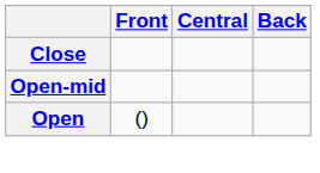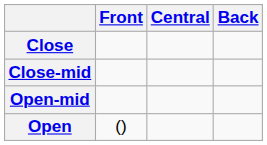 <table class="wikitable" style="text-align:center">
 <tr>
 <th></th>
 <th><a href='#'>Front</a></th>
 <th><a href='#'>Central</a></th>
 <th><a href='#'>Back</a></th>
 </tr>
 <tr>
 <th><a href='#'>Close</a></th>
 <td align="center"> </td>
 <td></td>
+<td align="center"> </td>
+</tr>
+<tr>
+<th><a href='#'>Close-mid</a></th>
+<td align="center"> </td>
+<td> </td>
 <td align="center"> </td>
 </tr>
 <tr>
 <th><a href='#'>Open-mid</a></th>
 <td> </td>
 <td></td>
 <td> </td>
 </tr>
 <tr>
 <th><a href='#'>Open</a></th>
 <td>()</td>
 <td> </td>
 <td align="center"></td>
 </tr>
 </table>
